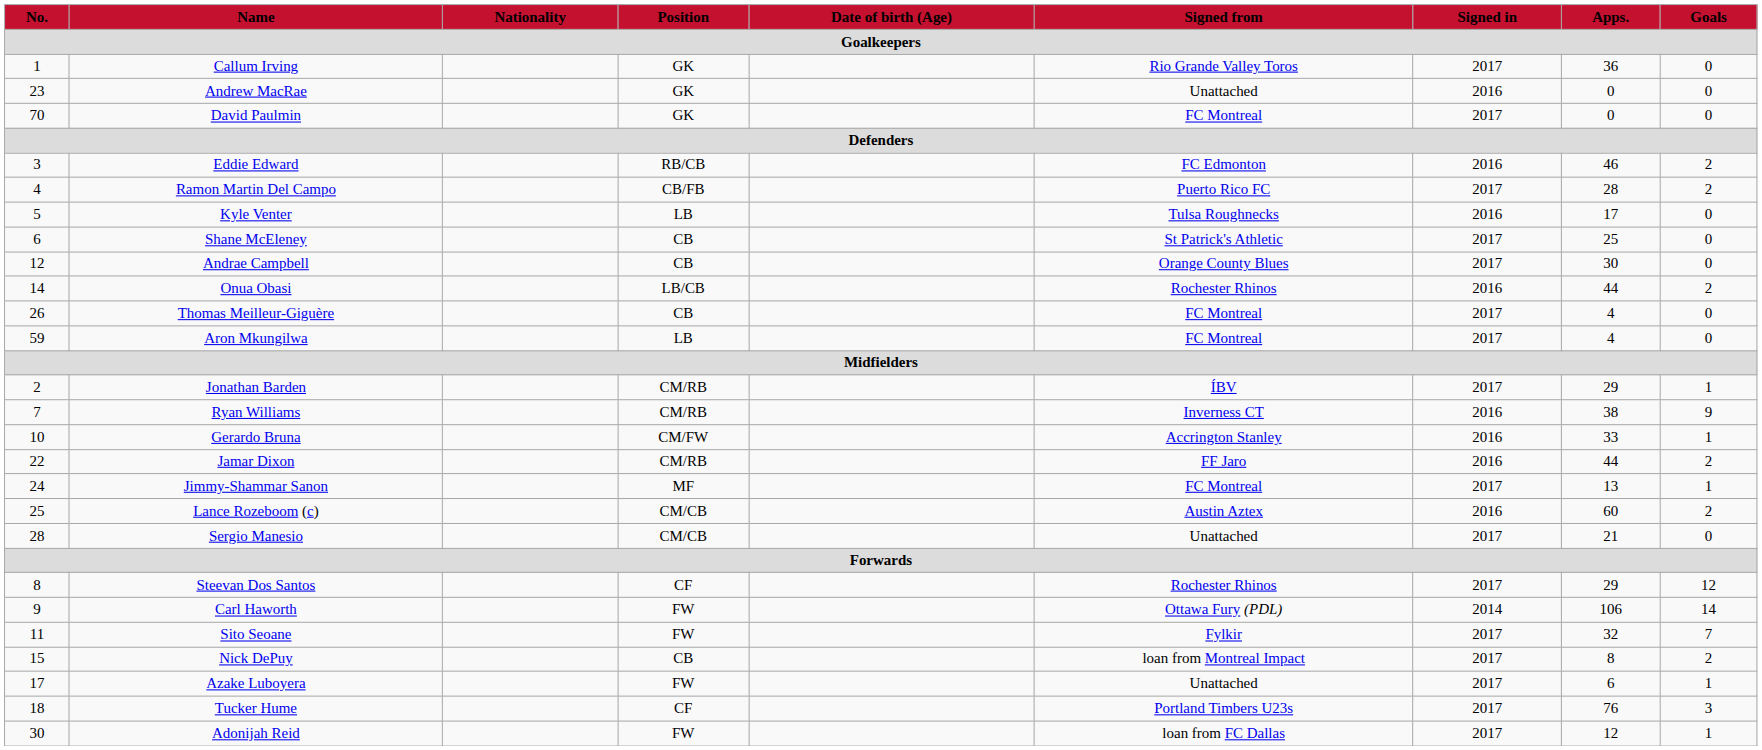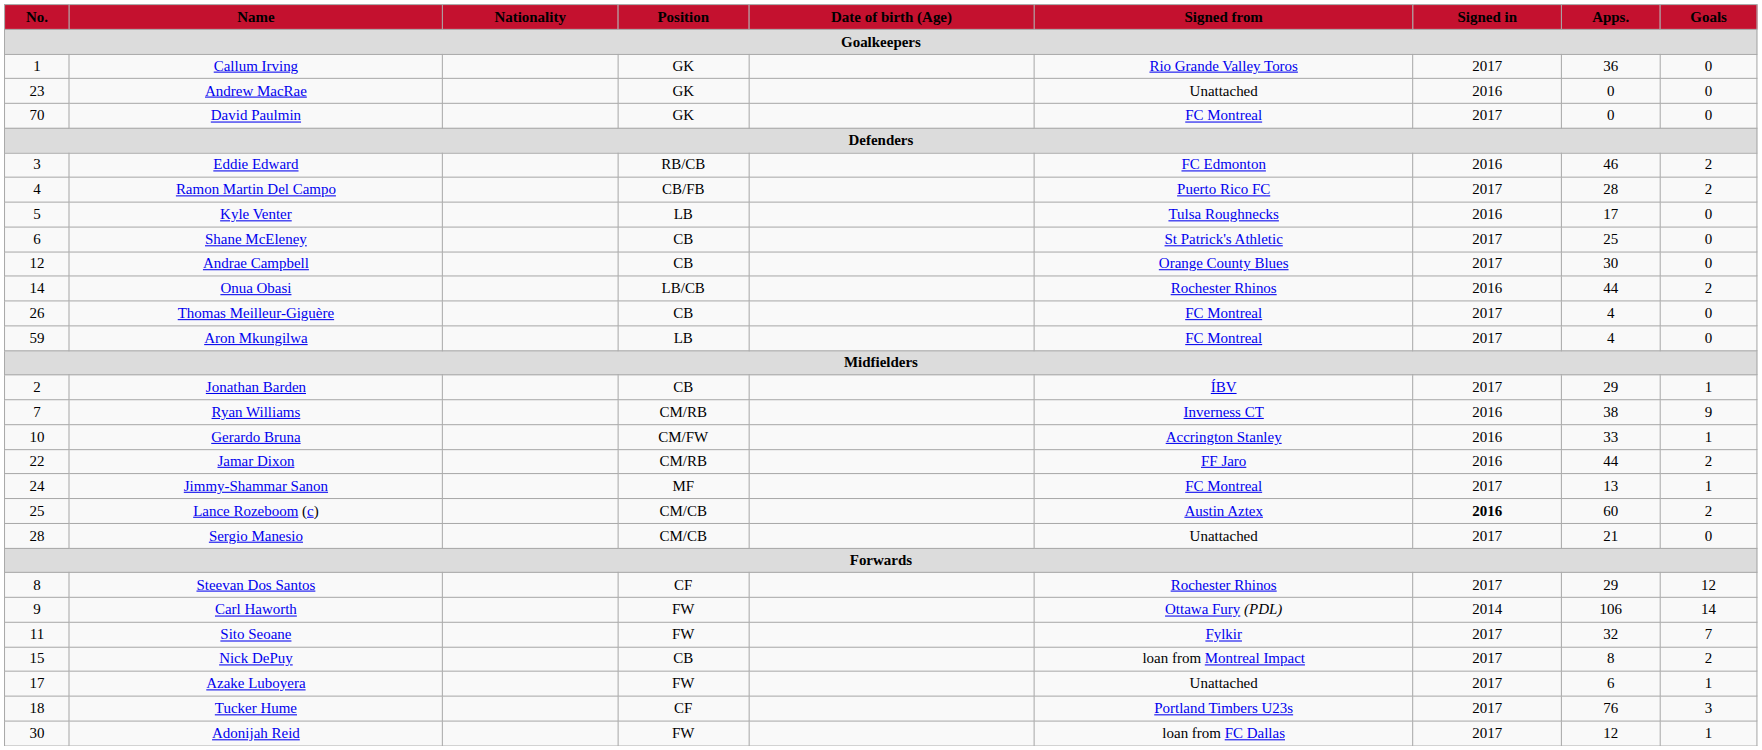 <table class="wikitable"  style="text-align:center; font-size:90%; width:85%;">
 <tr>
 <th style="background:#C4112F; color:#000000; text-align:center;">No.</th>
 <th style="background:#C4112F; color:#000000; text-align:center;">Name</th>
 <th style="background:#C4112F; color:#000000; text-align:center;">Nationality</th>
 <th style="background:#C4112F; color:#000000; text-align:center;">Position</th>
 <th style="background:#C4112F; color:#000000; text-align:center;">Date of birth (Age)</th>
 <th style="background:#C4112F; color:#000000; text-align:center;">Signed from</th>
 <th style="background:#C4112F; color:#000000; text-align:center;">Signed in</th>
 <th style="background:#C4112F; color:#000000; text-align:center;">Apps.</th>
 <th style="background:#C4112F; color:#000000; text-align:center;">Goals</th>
 </tr>
 <tr>
 <th colspan="9"  style="background:#dcdcdc; text-align:center;">Goalkeepers</th>
 </tr>
 <tr>
 <td>1</td>
 <td><a href='#'>Callum Irving</a></td>
 <td></td>
 <td>GK</td>
 <td></td>
 <td> <a href='#'>Rio Grande Valley Toros</a></td>
 <td>2017</td>
 <td>36</td>
 <td>0</td>
 </tr>
 <tr>
 <td>23</td>
 <td><a href='#'>Andrew MacRae</a></td>
 <td></td>
 <td>GK</td>
 <td></td>
 <td>Unattached</td>
 <td>2016</td>
 <td>0</td>
 <td>0</td>
 </tr>
 <tr>
 <td>70</td>
 <td><a href='#'>David Paulmin</a></td>
 <td> </td>
 <td>GK</td>
 <td></td>
 <td><a href='#'>FC Montreal</a></td>
 <td>2017</td>
 <td>0</td>
 <td>0</td>
 </tr>
 <tr>
 <th colspan="9"  style="background:#dcdcdc; text-align:center;">Defenders</th>
 </tr>
 <tr>
 <td>3</td>
 <td><a href='#'>Eddie Edward</a></td>
 <td></td>
 <td>RB/CB</td>
 <td></td>
 <td><a href='#'>FC Edmonton</a></td>
 <td>2016</td>
 <td>46</td>
 <td>2</td>
 </tr>
 <tr>
 <td>4</td>
 <td><a href='#'>Ramon Martin Del Campo</a></td>
 <td> </td>
 <td>CB/FB</td>
 <td></td>
 <td> <a href='#'>Puerto Rico FC</a></td>
 <td>2017</td>
 <td>28</td>
 <td>2</td>
 </tr>
 <tr>
 <td>5</td>
 <td><a href='#'>Kyle Venter</a></td>
 <td></td>
 <td>LB</td>
 <td></td>
 <td> <a href='#'>Tulsa Roughnecks</a></td>
 <td>2016</td>
 <td>17</td>
 <td>0</td>
 </tr>
 <tr>
 <td>6</td>
 <td><a href='#'>Shane McEleney</a></td>
 <td> </td>
 <td>CB</td>
 <td></td>
 <td> <a href='#'>St Patrick's Athletic</a></td>
 <td>2017</td>
 <td>25</td>
 <td>0</td>
 </tr>
 <tr>
 <td>12</td>
 <td><a href='#'>Andrae Campbell</a></td>
 <td> </td>
 <td>CB</td>
 <td></td>
 <td> <a href='#'>Orange County Blues</a></td>
 <td>2017</td>
 <td>30</td>
 <td>0</td>
 </tr>
 <tr>
 <td>14</td>
 <td><a href='#'>Onua Obasi</a></td>
 <td> </td>
 <td>LB/CB</td>
 <td></td>
 <td> <a href='#'>Rochester Rhinos</a></td>
 <td>2016</td>
 <td>44</td>
 <td>2</td>
 </tr>
 <tr>
 <td>26</td>
 <td><a href='#'>Thomas Meilleur-Giguère</a></td>
 <td></td>
 <td>CB</td>
 <td></td>
 <td><a href='#'>FC Montreal</a></td>
 <td>2017</td>
 <td>4</td>
 <td>0</td>
 </tr>
 <tr>
 <td>59</td>
 <td><a href='#'>Aron Mkungilwa</a></td>
 <td> </td>
 <td>LB</td>
 <td></td>
 <td><a href='#'>FC Montreal</a></td>
 <td>2017</td>
 <td>4</td>
 <td>0</td>
 </tr>
 <tr>
 <th colspan="11"  style="background:#dcdcdc; text-align:center;">Midfielders</th>
 </tr>
 <tr>
 <td>2</td>
 <td><a href='#'>Jonathan Barden</a></td>
 <td></td>
-<td>CM/RB</td>
+<td>CB</td>
 <td></td>
 <td> <a href='#'>ÍBV</a></td>
 <td>2017</td>
 <td>29</td>
 <td>1</td>
 </tr>
 <tr>
 <td>7</td>
 <td><a href='#'>Ryan Williams</a></td>
 <td></td>
 <td>CM/RB</td>
 <td></td>
 <td> <a href='#'>Inverness CT</a></td>
 <td>2016</td>
 <td>38</td>
 <td>9</td>
 </tr>
 <tr>
 <td>10</td>
 <td><a href='#'>Gerardo Bruna</a></td>
 <td> </td>
 <td>CM/FW</td>
 <td></td>
 <td> <a href='#'>Accrington Stanley</a></td>
 <td>2016</td>
 <td>33</td>
 <td>1</td>
 </tr>
 <tr>
 <td>22</td>
 <td><a href='#'>Jamar Dixon</a></td>
 <td> </td>
 <td>CM/RB</td>
 <td></td>
 <td> <a href='#'>FF Jaro</a></td>
 <td>2016</td>
 <td>44</td>
 <td>2</td>
 </tr>
 <tr>
 <td>24</td>
 <td><a href='#'>Jimmy-Shammar Sanon</a></td>
 <td> </td>
 <td>MF</td>
 <td></td>
 <td><a href='#'>FC Montreal</a></td>
 <td>2017</td>
 <td>13</td>
 <td>1</td>
 </tr>
 <tr>
 <td>25</td>
 <td><a href='#'>Lance Rozeboom</a> (<a href='#'>c</a>)</td>
 <td></td>
 <td>CM/CB</td>
 <td></td>
 <td> <a href='#'>Austin Aztex</a></td>
-<td>2016</td>
+<td><strong>2016</strong></td>
 <td>60</td>
 <td>2</td>
 </tr>
 <tr>
 <td>28</td>
 <td><a href='#'>Sergio Manesio</a></td>
 <td> </td>
 <td>CM/CB</td>
 <td></td>
 <td>Unattached</td>
 <td>2017</td>
 <td>21</td>
 <td>0</td>
 </tr>
 <tr>
 <th colspan="9"  style="background:#dcdcdc; text-align:center;">Forwards</th>
 </tr>
 <tr>
 <td>8</td>
 <td><a href='#'>Steevan Dos Santos</a></td>
 <td></td>
 <td>CF</td>
 <td></td>
 <td> <a href='#'>Rochester Rhinos</a></td>
 <td>2017</td>
 <td>29</td>
 <td>12</td>
 </tr>
 <tr>
 <td>9</td>
 <td><a href='#'>Carl Haworth</a></td>
 <td> </td>
 <td>FW</td>
 <td></td>
 <td><a href='#'>Ottawa Fury</a> <em>(PDL)</em></td>
 <td>2014</td>
 <td>106</td>
 <td>14</td>
 </tr>
 <tr>
 <td>11</td>
 <td><a href='#'>Sito Seoane</a></td>
 <td> </td>
 <td>FW</td>
 <td></td>
 <td> <a href='#'>Fylkir</a></td>
 <td>2017</td>
 <td>32</td>
 <td>7</td>
 </tr>
 <tr>
 <td>15</td>
 <td><a href='#'>Nick DePuy</a></td>
 <td></td>
 <td>CB</td>
 <td></td>
 <td>loan from <a href='#'>Montreal Impact</a></td>
 <td>2017</td>
 <td>8</td>
 <td>2</td>
 </tr>
 <tr>
 <td>17</td>
 <td><a href='#'>Azake Luboyera</a></td>
 <td></td>
 <td>FW</td>
 <td></td>
 <td>Unattached</td>
 <td>2017</td>
 <td>6</td>
 <td>1</td>
 </tr>
 <tr>
 <td>18</td>
 <td><a href='#'>Tucker Hume</a></td>
 <td></td>
 <td>CF</td>
 <td></td>
 <td> <a href='#'>Portland Timbers U23s</a></td>
 <td>2017</td>
 <td>76</td>
 <td>3</td>
 </tr>
 <tr>
 <td>30</td>
 <td><a href='#'>Adonijah Reid</a></td>
 <td> </td>
 <td>FW</td>
 <td></td>
 <td>loan from  <a href='#'>FC Dallas</a></td>
 <td>2017</td>
 <td>12</td>
 <td>1</td>
 </tr>
 </table>
